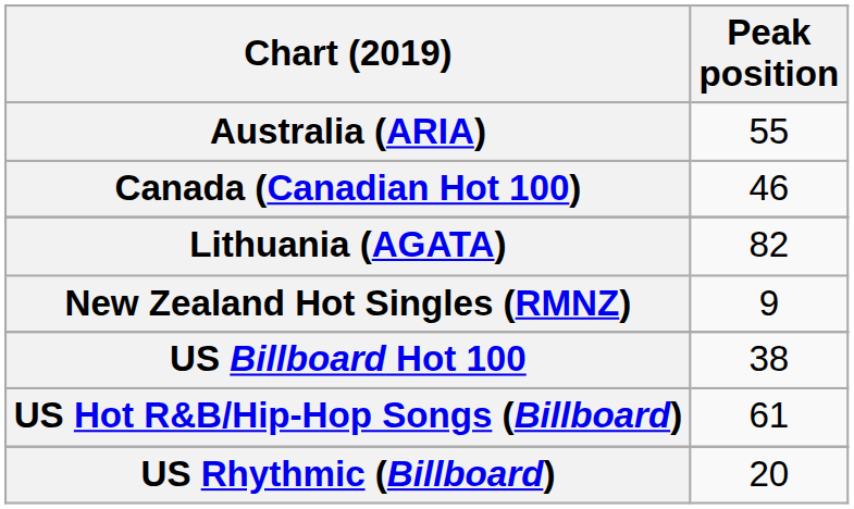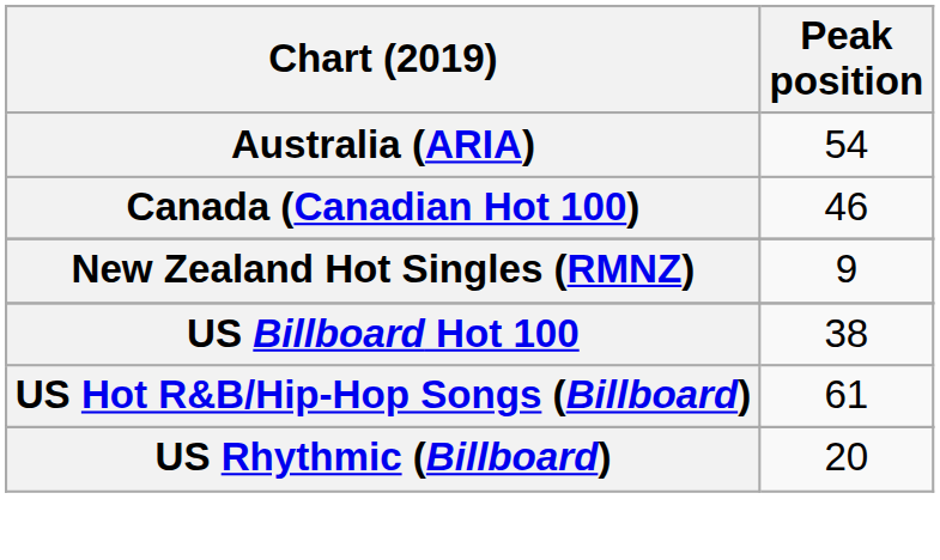 <table class="wikitable sortable plainrowheaders" style="text-align:center">
 <tr>
 <th scope="col">Chart (2019)</th>
 <th scope="col">Peak<br>position</th>
 </tr>
 <tr>
 <th scope="row">Australia (<a href='#'>ARIA</a>)</th>
-<td>55</td>
+<td>54</td>
 </tr>
 <tr>
 <th scope="row">Canada (<a href='#'>Canadian Hot 100</a>)</th>
 <td>46</td>
 </tr>
 <tr>
-</tr>
-<tr>
-<th scope="row">Lithuania (<a href='#'>AGATA</a>)</th>
-<td>82</td>
 </tr>
 <tr>
 <th scope="row">New Zealand Hot Singles (<a href='#'>RMNZ</a>)</th>
 <td>9</td>
 </tr>
 <tr>
 </tr>
 <tr>
 <th scope="row">US <a href='#'><em>Billboard</em> Hot 100</a></th>
 <td>38</td>
 </tr>
 <tr>
 <th scope="row">US <a href='#'>Hot R&B/Hip-Hop Songs</a> (<em><a href='#'>Billboard</a></em>)</th>
 <td>61</td>
 </tr>
 <tr>
 </tr>
 <tr>
 <th scope="row">US <a href='#'>Rhythmic</a> (<em><a href='#'>Billboard</a></em>)</th>
 <td>20</td>
 </tr>
 </table>
